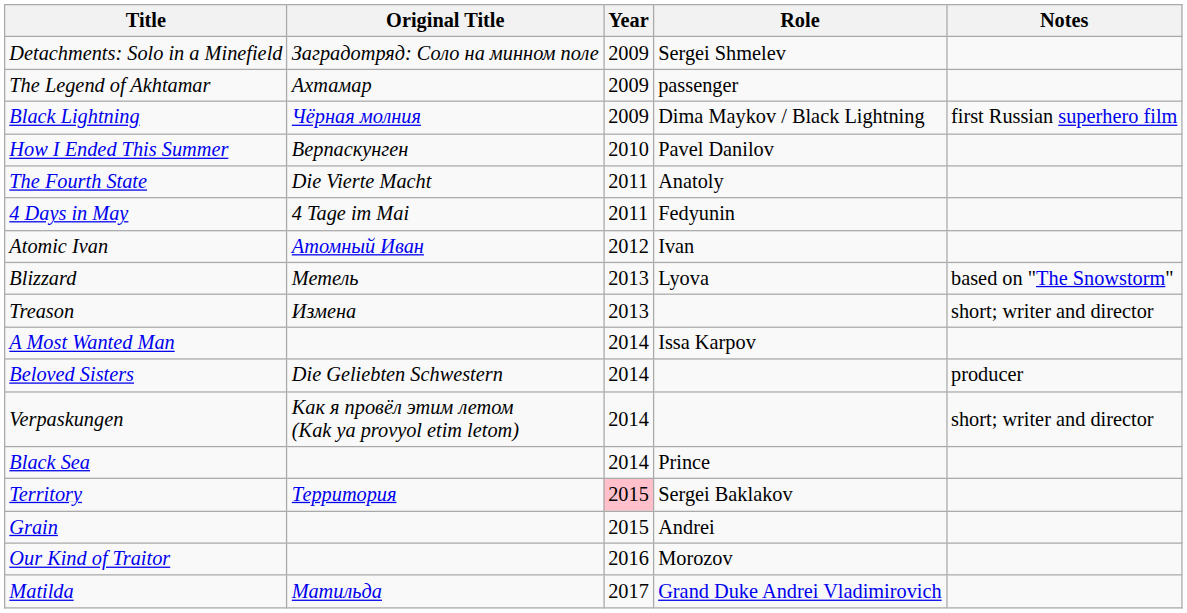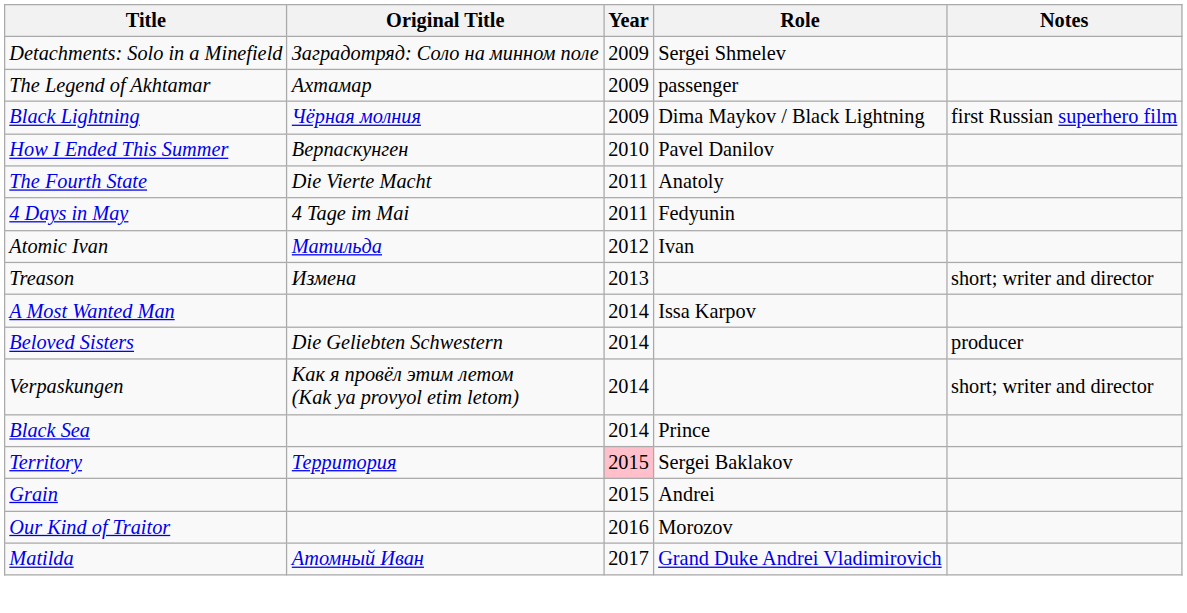 <table class="wikitable sortable">
 <tr>
 <th>Title</th>
 <th>Original Title</th>
 <th>Year</th>
 <th>Role</th>
 <th>Notes</th>
 </tr>
 <tr>
 <td><em>Detachments: Solo in a Minefield</em></td>
 <td><em>Заградотряд: Соло на минном поле</em></td>
 <td>2009</td>
 <td>Sergei Shmelev</td>
 <td></td>
 </tr>
 <tr>
 <td><em>The Legend of Akhtamar</em></td>
 <td><em>Ахтамар</em></td>
 <td>2009</td>
 <td>passenger</td>
 <td></td>
 </tr>
 <tr>
 <td><em><a href='#'>Black Lightning</a></em></td>
 <td><em><a href='#'>Чёрная молния</a></em></td>
 <td>2009</td>
 <td>Dima Maykov / Black Lightning</td>
 <td>first Russian <a href='#'>superhero film</a></td>
 </tr>
 <tr>
 <td><em><a href='#'>How I Ended This Summer</a></em></td>
 <td><em>Верпаскунген</em></td>
 <td>2010</td>
 <td>Pavel Danilov</td>
 <td></td>
 </tr>
 <tr>
 <td><em><a href='#'>The Fourth State</a></em></td>
 <td><em>Die Vierte Macht</em></td>
 <td>2011</td>
 <td>Anatoly</td>
 <td></td>
 </tr>
 <tr>
 <td><em><a href='#'>4 Days in May</a></em></td>
 <td><em>4 Tage im Mai</em></td>
 <td>2011</td>
 <td>Fedyunin</td>
 <td></td>
 </tr>
 <tr>
 <td><em>Atomic Ivan</em></td>
-<td><em><a href='#'>Атомный Иван</a></em></td>
+<td><em><a href='#'>Матильда</a></em></td>
 <td>2012</td>
 <td>Ivan</td>
 <td></td>
-</tr>
-<tr>
-<td><em>Blizzard</em></td>
-<td><em>Метель</em></td>
-<td>2013</td>
-<td>Lyova</td>
-<td>based on "<a href='#'>The Snowstorm</a>"</td>
 </tr>
 <tr>
 <td><em> Treason</em></td>
 <td><em>Измена</em></td>
 <td>2013</td>
 <td></td>
 <td>short; writer and director</td>
 </tr>
 <tr>
 <td><em><a href='#'>A Most Wanted Man</a></em></td>
 <td></td>
 <td>2014</td>
 <td>Issa Karpov</td>
 <td></td>
 </tr>
 <tr>
 <td><em><a href='#'>Beloved Sisters</a></em></td>
 <td><em>Die Geliebten Schwestern</em></td>
 <td>2014</td>
 <td></td>
 <td>producer</td>
 </tr>
 <tr>
 <td><em>Verpaskungen</em></td>
 <td><em>Как я провёл этим летом<br>(Kak ya provyol etim letom)</em></td>
 <td>2014</td>
 <td></td>
 <td>short; writer and director</td>
 </tr>
 <tr>
 <td><em><a href='#'>Black Sea</a></em></td>
 <td></td>
 <td>2014</td>
 <td>Prince</td>
 <td></td>
 </tr>
 <tr>
 <td><em><a href='#'>Territory</a></em></td>
 <td><em><a href='#'>Территория</a></em></td>
 <td style="background: pink;">2015</td>
 <td>Sergei Baklakov</td>
 <td></td>
 </tr>
 <tr>
 <td><em><a href='#'>Grain</a></em></td>
 <td></td>
 <td>2015</td>
 <td>Andrei</td>
 <td></td>
 </tr>
 <tr>
 <td><em><a href='#'>Our Kind of Traitor</a></em></td>
 <td></td>
 <td>2016</td>
 <td>Morozov</td>
 <td></td>
 </tr>
 <tr>
 <td><em><a href='#'>Matilda</a></em></td>
-<td><em><a href='#'>Матильда</a></em></td>
+<td><em><a href='#'>Атомный Иван</a></em></td>
 <td>2017</td>
 <td><a href='#'>Grand Duke Andrei Vladimirovich</a></td>
 <td></td>
 </tr>
 </table>
